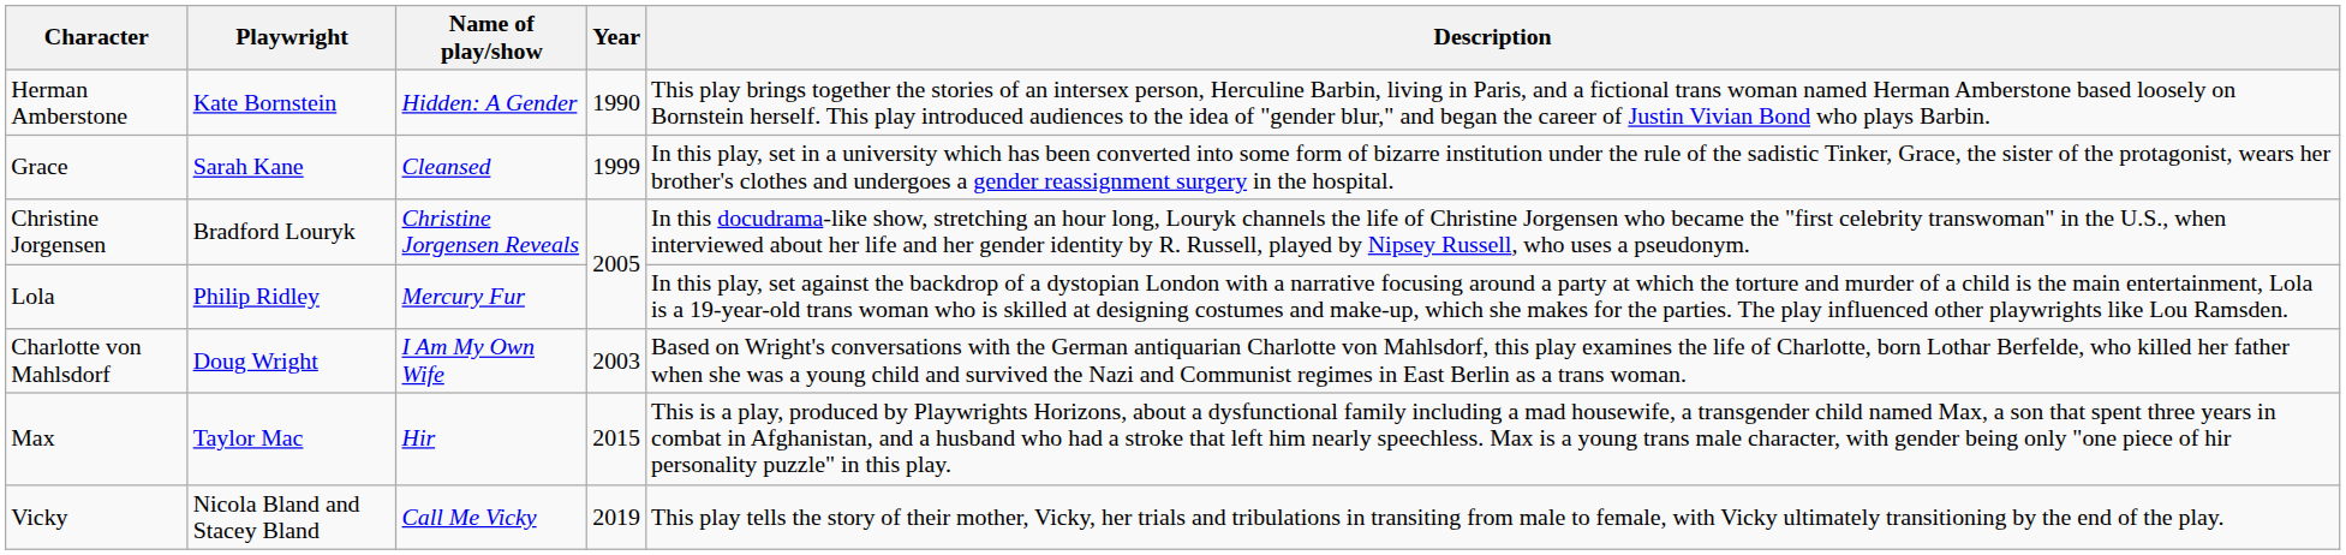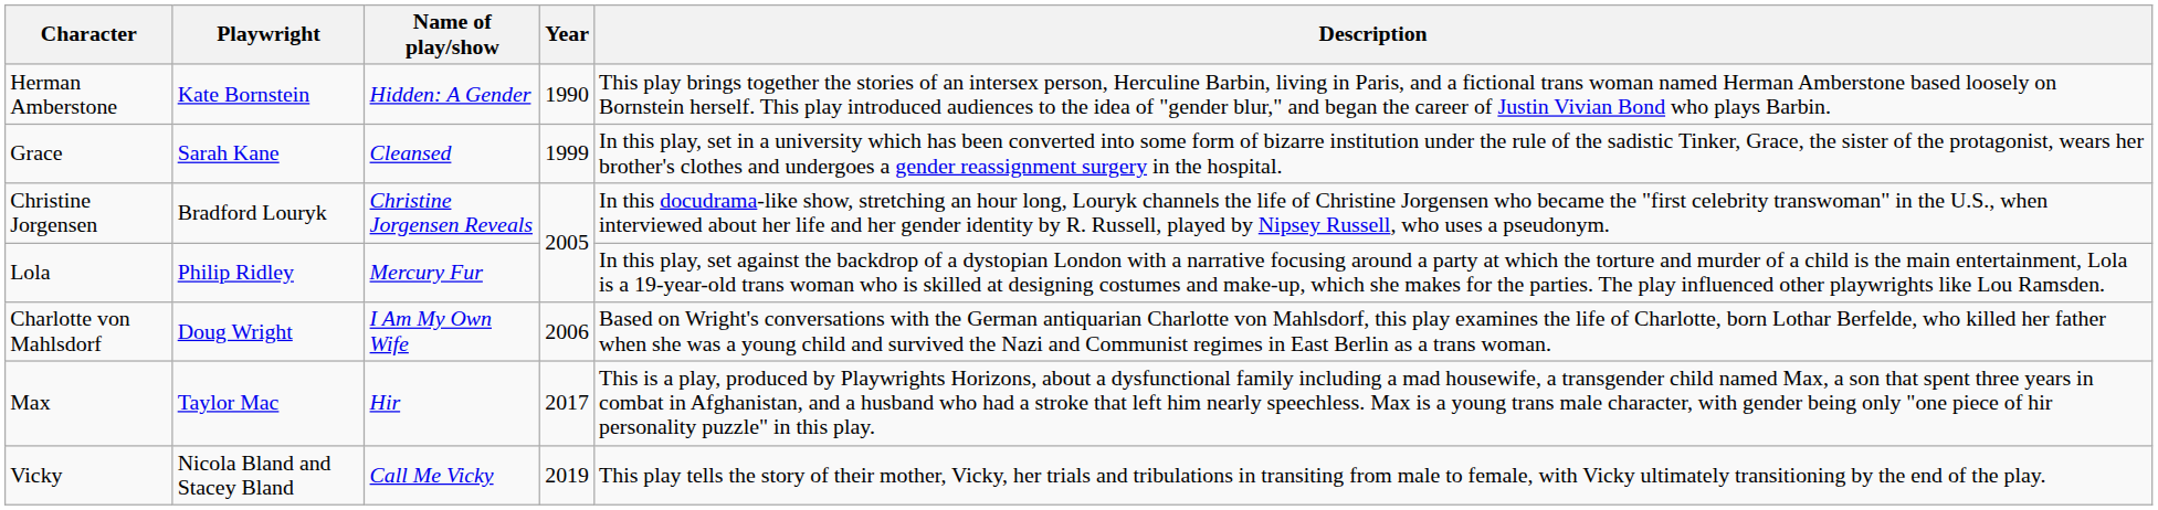 <table class="wikitable plainrowheaders sortable collapsible">
 <tr>
 <th width=>Character</th>
 <th width=>Playwright</th>
 <th width=>Name of play/show</th>
 <th width=>Year</th>
 <th width=>Description</th>
 </tr>
 <tr>
 <td>Herman Amberstone</td>
 <td><a href='#'>Kate Bornstein</a></td>
 <td><em><a href='#'>Hidden: A Gender</a></em></td>
 <td>1990</td>
 <td>This play brings together the stories of an intersex person, Herculine Barbin, living in Paris, and a fictional trans woman named Herman Amberstone based loosely on Bornstein herself. This play introduced audiences to the idea of "gender blur," and began the career of <a href='#'>Justin Vivian Bond</a> who plays Barbin.</td>
 </tr>
 <tr>
 <td>Grace</td>
 <td><a href='#'>Sarah Kane</a></td>
 <td><em><a href='#'>Cleansed</a></em></td>
 <td>1999</td>
 <td>In this play, set in a university which has been converted into some form of bizarre institution under the rule of the sadistic Tinker, Grace, the sister of the protagonist, wears her brother's clothes and undergoes a <a href='#'>gender reassignment surgery</a> in the hospital.</td>
 </tr>
 <tr>
 <td>Christine Jorgensen</td>
 <td>Bradford Louryk</td>
 <td><em><a href='#'>Christine Jorgensen Reveals</a></em></td>
 <td rowspan="2">2005</td>
 <td>In this <a href='#'>docudrama</a>-like show, stretching an hour long, Louryk channels the life of Christine Jorgensen who became the "first celebrity transwoman" in the U.S., when interviewed about her life and her gender identity by R. Russell, played by <a href='#'>Nipsey Russell</a>, who uses a pseudonym.</td>
 </tr>
 <tr>
 <td>Lola</td>
 <td><a href='#'>Philip Ridley</a></td>
 <td><em><a href='#'>Mercury Fur</a></em></td>
 <td>In this play, set against the backdrop of a dystopian London with a narrative focusing around a party at which the torture and murder of a child is the main entertainment, Lola is a 19-year-old trans woman who is skilled at designing costumes and make-up, which she makes for the parties. The play influenced other playwrights like Lou Ramsden.</td>
 </tr>
 <tr>
 <td>Charlotte von Mahlsdorf</td>
 <td><a href='#'>Doug Wright</a></td>
 <td><em><a href='#'>I Am My Own Wife</a></em></td>
-<td>2003</td>
+<td>2006</td>
 <td>Based on Wright's conversations with the German antiquarian Charlotte von Mahlsdorf, this play examines the life of Charlotte, born Lothar Berfelde, who killed her father when she was a young child and survived the Nazi and Communist regimes in East Berlin as a trans woman.</td>
 </tr>
 <tr>
 <td>Max</td>
 <td><a href='#'>Taylor Mac</a></td>
 <td><em><a href='#'>Hir</a></em></td>
-<td>2015</td>
+<td>2017</td>
 <td>This is a play, produced by Playwrights Horizons, about a dysfunctional family including a mad housewife, a transgender child named Max, a son that spent three years in combat in Afghanistan, and a husband who had a stroke that left him nearly speechless. Max is a young trans male character, with gender being only "one piece of hir personality puzzle" in this play.</td>
 </tr>
 <tr>
 <td>Vicky</td>
 <td>Nicola Bland and Stacey Bland</td>
 <td><em><a href='#'>Call Me Vicky</a></em></td>
 <td>2019</td>
 <td>This play tells the story of their mother, Vicky, her trials and tribulations in transiting from male to female, with Vicky ultimately transitioning by the end of the play.</td>
 </tr>
 </table>
